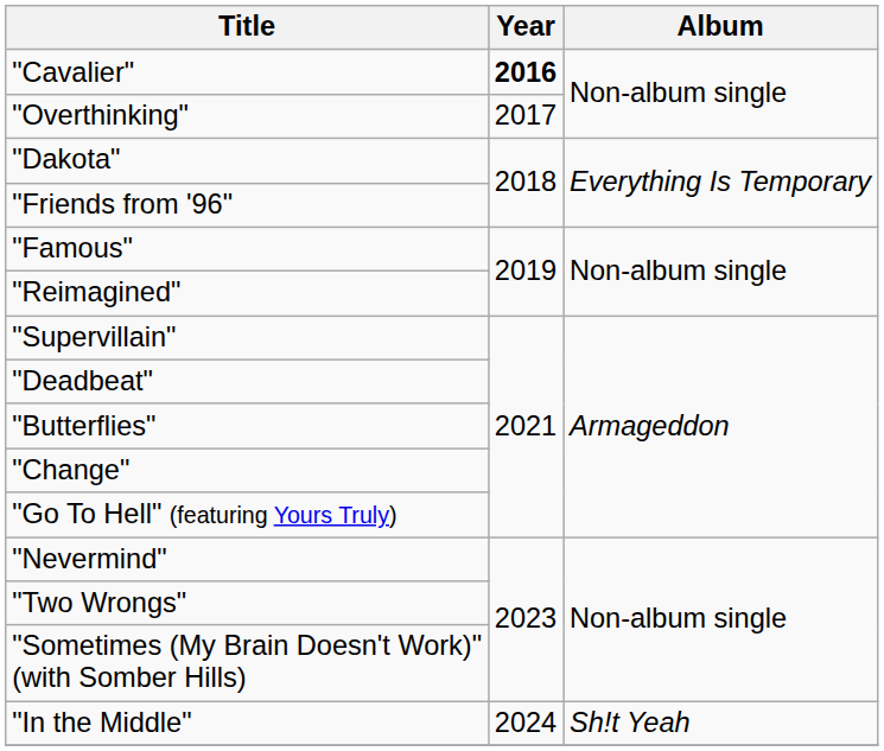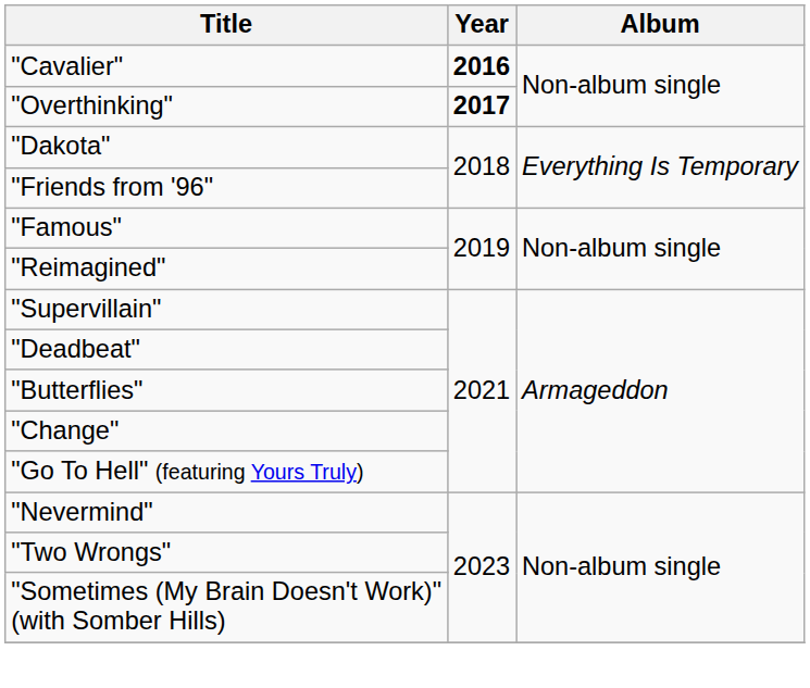 <table class="wikitable">
 <tr>
 <th>Title</th>
 <th>Year</th>
 <th>Album</th>
 </tr>
 <tr>
 <td>"Cavalier"</td>
 <td><strong>2016</strong></td>
 <td rowspan="2">Non-album single</td>
 </tr>
 <tr>
 <td>"Overthinking"</td>
-<td>2017</td>
+<td><strong>2017</strong></td>
 </tr>
 <tr>
 <td>"Dakota"</td>
 <td rowspan="2">2018</td>
 <td rowspan="2"><em>Everything Is Temporary</em></td>
 </tr>
 <tr>
 <td>"Friends from '96"</td>
 </tr>
 <tr>
 <td>"Famous"</td>
 <td rowspan="2">2019</td>
 <td rowspan="2" rowspon="2">Non-album single</td>
 </tr>
 <tr>
 <td>"Reimagined"</td>
 </tr>
 <tr>
 <td>"Supervillain"</td>
 <td rowspan="5">2021</td>
 <td rowspan="5"><em>Armageddon</em></td>
 </tr>
 <tr>
 <td>"Deadbeat"</td>
 </tr>
 <tr>
 <td>"Butterflies"</td>
 </tr>
 <tr>
 <td>"Change"</td>
 </tr>
 <tr>
 <td>"Go To Hell" <small>(featuring <a href='#'>Yours Truly</a>)</small></td>
 </tr>
 <tr>
 <td>"Nevermind"</td>
 <td rowspan="3">2023</td>
 <td rowspan="3">Non-album single</td>
 </tr>
 <tr>
 <td>"Two Wrongs"</td>
 </tr>
 <tr>
 <td>"Sometimes (My Brain Doesn't Work)" <br> (with Somber Hills)</td>
 </tr>
 <tr>
-<td>"In the Middle"</td>
-<td rowspan="1">2024</td>
-<td><em>Sh!t Yeah</em></td>
-</tr>
-<tr>
 </tr>
 </table>
